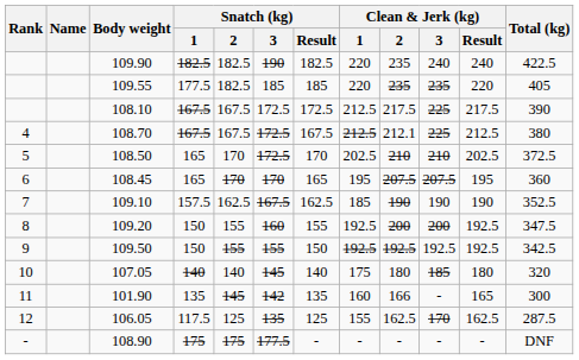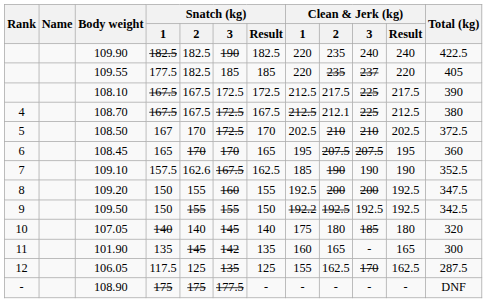 <table class = "wikitable" style="text-align:center;">
 <tr>
 <th rowspan=2>Rank</th>
 <th rowspan=2>Name</th>
 <th rowspan=2>Body weight</th>
 <th colspan=4>Snatch (kg)</th>
 <th colspan=4>Clean & Jerk (kg)</th>
 <th rowspan=2>Total (kg)</th>
 </tr>
 <tr>
 <th>1</th>
 <th>2</th>
 <th>3</th>
 <th>Result</th>
 <th>1</th>
 <th>2</th>
 <th>3</th>
 <th>Result</th>
 </tr>
 <tr>
 <td></td>
 <td align=left></td>
 <td>109.90</td>
 <td><s>182.5</s></td>
 <td>182.5</td>
 <td><s>190</s></td>
 <td>182.5</td>
 <td>220</td>
 <td>235</td>
 <td>240</td>
 <td>240</td>
 <td>422.5</td>
 </tr>
 <tr>
 <td></td>
 <td align=left></td>
 <td>109.55</td>
 <td>177.5</td>
 <td>182.5</td>
 <td>185</td>
 <td>185</td>
 <td>220</td>
 <td><s>235</s></td>
-<td><s>235</s></td>
+<td><s>237</s></td>
 <td>220</td>
 <td>405</td>
 </tr>
 <tr>
 <td></td>
 <td align=left></td>
 <td>108.10</td>
 <td><s>167.5</s></td>
 <td>167.5</td>
 <td>172.5</td>
 <td>172.5</td>
 <td>212.5</td>
 <td>217.5</td>
 <td><s>225</s></td>
 <td>217.5</td>
 <td>390</td>
 </tr>
 <tr>
 <td>4</td>
 <td align=left></td>
 <td>108.70</td>
 <td><s>167.5</s></td>
 <td>167.5</td>
 <td><s>172.5</s></td>
 <td>167.5</td>
 <td><s>212.5</s></td>
 <td>212.1</td>
 <td><s>225</s></td>
 <td>212.5</td>
 <td>380</td>
 </tr>
 <tr>
 <td>5</td>
 <td align=left></td>
 <td>108.50</td>
-<td>165</td>
+<td>167</td>
 <td>170</td>
 <td><s>172.5</s></td>
 <td>170</td>
 <td>202.5</td>
 <td><s>210</s></td>
 <td><s>210</s></td>
 <td>202.5</td>
 <td>372.5</td>
 </tr>
 <tr>
 <td>6</td>
 <td align=left></td>
 <td>108.45</td>
 <td>165</td>
 <td><s>170</s></td>
 <td><s>170</s></td>
 <td>165</td>
 <td>195</td>
 <td><s>207.5</s></td>
 <td><s>207.5</s></td>
 <td>195</td>
 <td>360</td>
 </tr>
 <tr>
 <td>7</td>
 <td align=left></td>
 <td>109.10</td>
 <td>157.5</td>
-<td>162.5</td>
+<td>162.6</td>
 <td><s>167.5</s></td>
 <td>162.5</td>
 <td>185</td>
 <td><s>190</s></td>
 <td>190</td>
 <td>190</td>
 <td>352.5</td>
 </tr>
 <tr>
 <td>8</td>
 <td align=left></td>
 <td>109.20</td>
 <td>150</td>
 <td>155</td>
 <td><s>160</s></td>
 <td>155</td>
 <td>192.5</td>
 <td><s>200</s></td>
 <td><s>200</s></td>
 <td>192.5</td>
 <td>347.5</td>
 </tr>
 <tr>
 <td>9</td>
 <td align=left></td>
 <td>109.50</td>
 <td>150</td>
 <td><s>155</s></td>
 <td><s>155</s></td>
 <td>150</td>
-<td><s>192.5</s></td>
+<td><s>192.2</s></td>
 <td><s>192.5</s></td>
 <td>192.5</td>
 <td>192.5</td>
 <td>342.5</td>
 </tr>
 <tr>
 <td>10</td>
 <td align=left></td>
 <td>107.05</td>
 <td><s>140</s></td>
 <td>140</td>
 <td><s>145</s></td>
 <td>140</td>
 <td>175</td>
 <td>180</td>
 <td><s>185</s></td>
 <td>180</td>
 <td>320</td>
 </tr>
 <tr>
 <td>11</td>
 <td align=left></td>
 <td>101.90</td>
 <td>135</td>
 <td><s>145</s></td>
 <td><s>142</s></td>
 <td>135</td>
 <td>160</td>
-<td>166</td>
+<td>165</td>
 <td>-</td>
 <td>165</td>
 <td>300</td>
 </tr>
 <tr>
 <td>12</td>
 <td align=left></td>
 <td>106.05</td>
 <td>117.5</td>
 <td>125</td>
 <td><s>135</s></td>
 <td>125</td>
 <td>155</td>
 <td>162.5</td>
 <td><s>170</s></td>
 <td>162.5</td>
 <td>287.5</td>
 </tr>
 <tr>
 <td>-</td>
 <td align=left></td>
 <td>108.90</td>
 <td><s>175</s></td>
 <td><s>175</s></td>
 <td><s>177.5</s></td>
 <td>-</td>
 <td>-</td>
 <td>-</td>
 <td>-</td>
 <td>-</td>
 <td>DNF</td>
 </tr>
 </table>
